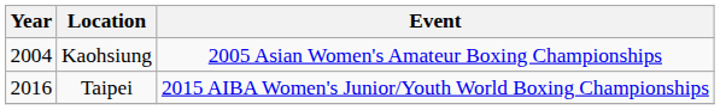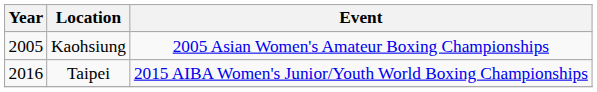 <table class="wikitable sortable" style="text-align:center">
 <tr>
 <th>Year</th>
 <th>Location</th>
 <th>Event</th>
 </tr>
 <tr>
-<td>2004</td>
+<td>2005</td>
 <td>Kaohsiung</td>
 <td><a href='#'>2005 Asian Women's Amateur Boxing Championships</a></td>
 </tr>
 <tr>
 <td>2016</td>
 <td>Taipei</td>
 <td><a href='#'>2015 AIBA Women's Junior/Youth World Boxing Championships</a></td>
 </tr>
 <tr>
 </tr>
 </table>
